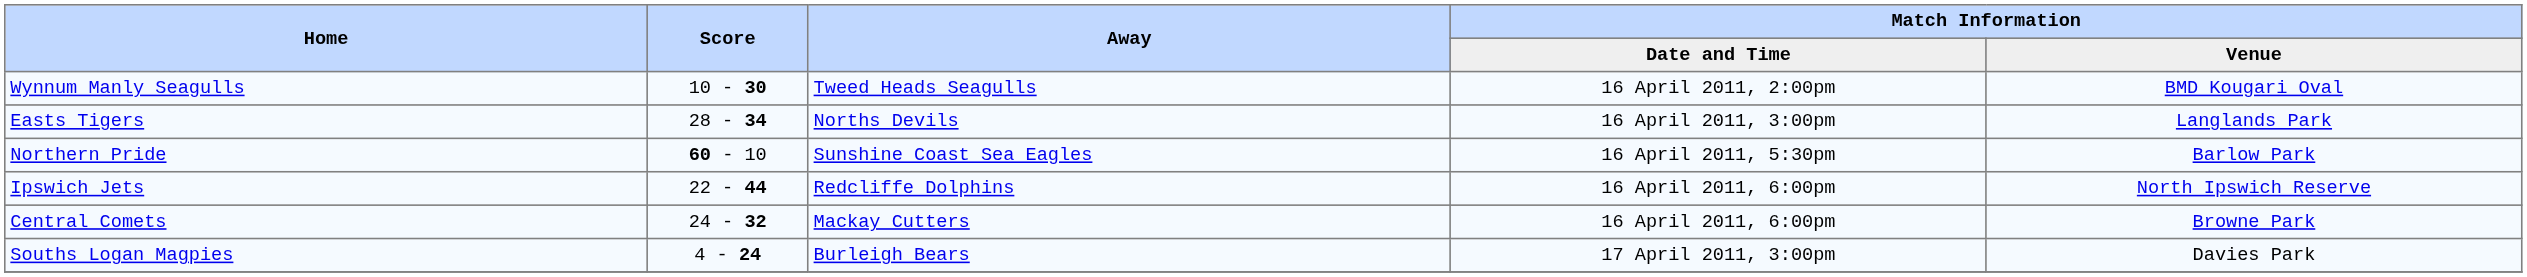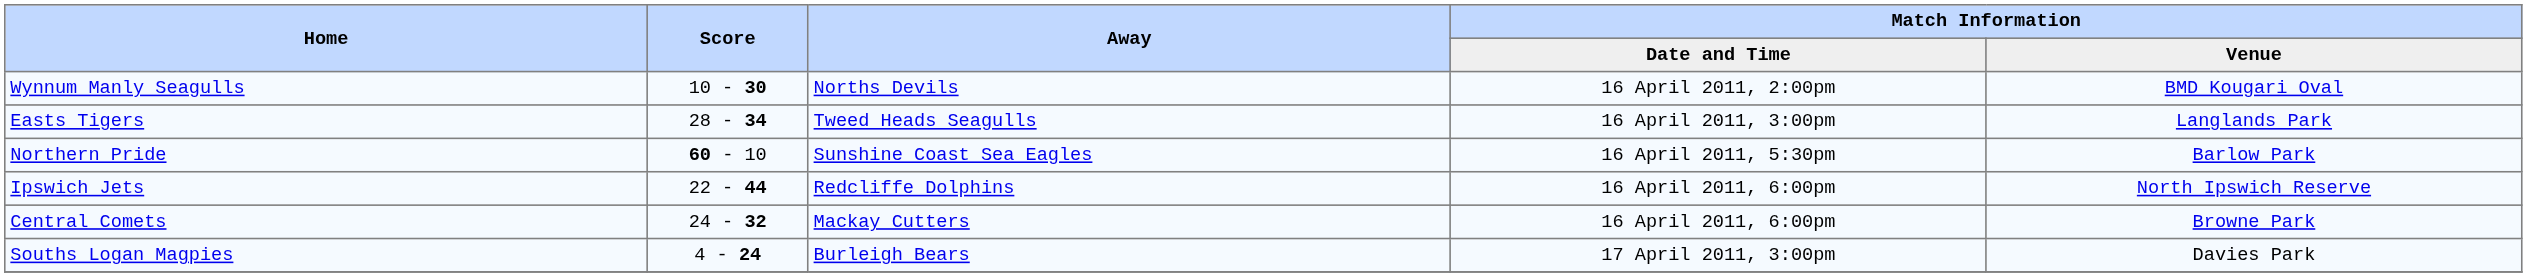 <table border=1 style="border-collapse:collapse; font-size:90%; text-align:center;" cellpadding=3 cellspacing=0>
 <tr bgcolor=#C1D8FF>
 <th rowspan=2 width=12%>Home</th>
 <th rowspan=2 width=3%>Score</th>
 <th rowspan=2 width=12%>Away</th>
 <th colspan=5>Match Information</th>
 </tr>
 <tr bgcolor=#EFEFEF>
 <th width=10%>Date and Time</th>
 <th width=10%>Venue</th>
 </tr>
 <tr bgcolor=#F5FAFF>
 <td align=left> <a href='#'>Wynnum Manly Seagulls</a></td>
 <td>10 - <strong>30</strong></td>
-<td align=left> <a href='#'>Tweed Heads Seagulls</a></td>
+<td align=left> <a href='#'>Norths Devils</a></td>
 <td>16 April 2011, 2:00pm</td>
 <td><a href='#'>BMD Kougari Oval</a></td>
 </tr>
 <tr bgcolor=#F5FAFF>
 <td align=left> <a href='#'>Easts Tigers</a></td>
 <td>28 - <strong>34</strong></td>
-<td align=left> <a href='#'>Norths Devils</a></td>
+<td align=left> <a href='#'>Tweed Heads Seagulls</a></td>
 <td>16 April 2011, 3:00pm</td>
 <td><a href='#'>Langlands Park</a></td>
 </tr>
 <tr bgcolor=#F5FAFF>
 <td align=left> <a href='#'>Northern Pride</a></td>
 <td><strong>60</strong> - 10</td>
 <td align=left> <a href='#'>Sunshine Coast Sea Eagles</a></td>
 <td>16 April 2011, 5:30pm</td>
 <td><a href='#'>Barlow Park</a></td>
 </tr>
 <tr bgcolor=#F5FAFF>
 <td align=left> <a href='#'>Ipswich Jets</a></td>
 <td>22 - <strong>44</strong></td>
 <td align=left> <a href='#'>Redcliffe Dolphins</a></td>
 <td>16 April 2011, 6:00pm</td>
 <td><a href='#'>North Ipswich Reserve</a></td>
 </tr>
 <tr bgcolor=#F5FAFF>
 <td align=left> <a href='#'>Central Comets</a></td>
 <td>24 - <strong>32</strong></td>
 <td align=left> <a href='#'>Mackay Cutters</a></td>
 <td>16 April 2011, 6:00pm</td>
 <td><a href='#'>Browne Park</a></td>
 </tr>
 <tr bgcolor=#F5FAFF>
 <td align=left> <a href='#'>Souths Logan Magpies</a></td>
 <td>4 - <strong>24</strong></td>
 <td align=left> <a href='#'>Burleigh Bears</a></td>
 <td>17 April 2011, 3:00pm</td>
 <td>Davies Park</td>
 </tr>
 <tr>
 </tr>
 </table>
